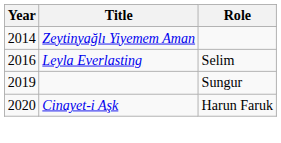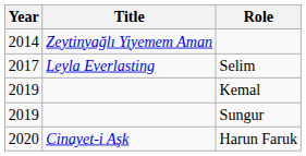 <table class="wikitable">
 <tr>
 <th>Year</th>
 <th>Title</th>
 <th>Role</th>
 </tr>
 <tr>
 <td>2014</td>
 <td><em><a href='#'>Zeytinyağlı Yiyemem Aman</a></em></td>
 <td></td>
 </tr>
 <tr>
-<td>2016</td>
+<td>2017</td>
 <td><em><a href='#'>Leyla Everlasting</a></em></td>
 <td>Selim</td>
+</tr>
+<tr>
+<td>2019</td>
+<td><em></em></td>
+<td>Kemal</td>
 </tr>
 <tr>
 <td>2019</td>
 <td><em></em></td>
 <td>Sungur</td>
 </tr>
 <tr>
 <td>2020</td>
 <td><em><a href='#'>Cinayet-i Aşk</a></em></td>
 <td>Harun Faruk</td>
 </tr>
 </table>
